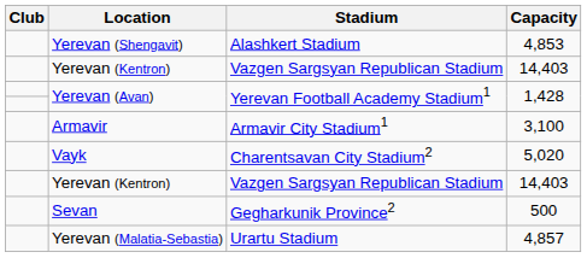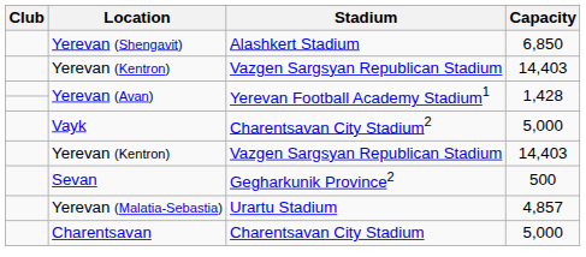 <table class="wikitable sortable">
 <tr>
 <th>Club</th>
 <th>Location</th>
 <th>Stadium</th>
 <th>Capacity</th>
 </tr>
 <tr>
 <td></td>
 <td><a href='#'>Yerevan</a> <small>(<a href='#'>Shengavit</a>)</small></td>
 <td><a href='#'>Alashkert Stadium</a></td>
-<td style="text-align:center;">4,853</td>
+<td style="text-align:center;">6,850</td>
 </tr>
 <tr>
 <td></td>
 <td>Yerevan <small>(<a href='#'>Kentron</a>)</small></td>
 <td><a href='#'>Vazgen Sargsyan Republican Stadium</a></td>
 <td style="text-align:center;">14,403</td>
 </tr>
 <tr>
 <td></td>
 <td rowspan=2><a href='#'>Yerevan</a> <small>(<a href='#'>Avan</a>)</small></td>
 <td rowspan=2><a href='#'>Yerevan Football Academy Stadium</a><sup>1</sup></td>
 <td style="text-align:center;" rowspan=2>1,428</td>
 </tr>
 <tr>
 <td></td>
 </tr>
 <tr>
 <td></td>
-<td><a href='#'>Armavir</a></td>
-<td><a href='#'>Armavir City Stadium</a><sup>1</sup></td>
-<td style="text-align:center;">3,100</td>
-</tr>
-<tr>
-<td></td>
 <td><a href='#'>Vayk</a></td>
 <td><a href='#'>Charentsavan City Stadium</a><sup>2</sup></td>
-<td style="text-align:center;">5,020</td>
+<td style="text-align:center;">5,000</td>
 </tr>
 <tr>
 <td></td>
 <td>Yerevan <small>(Kentron)</small></td>
 <td><a href='#'>Vazgen Sargsyan Republican Stadium</a></td>
 <td style="text-align:center;">14,403</td>
 </tr>
 <tr>
 <td></td>
 <td><a href='#'>Sevan</a></td>
 <td><a href='#'>Gegharkunik Province</a><sup>2</sup></td>
 <td style="text-align:center;">500</td>
 </tr>
 <tr>
 <td></td>
 <td>Yerevan <small>(<a href='#'>Malatia-Sebastia</a>)</small></td>
 <td><a href='#'>Urartu Stadium</a></td>
 <td style="text-align:center;">4,857</td>
 </tr>
+<tr>
+<td></td>
+<td><a href='#'>Charentsavan</a></td>
+<td><a href='#'>Charentsavan City Stadium</a></td>
+<td style="text-align:center;">5,000</td>
+</tr>
 </table>
